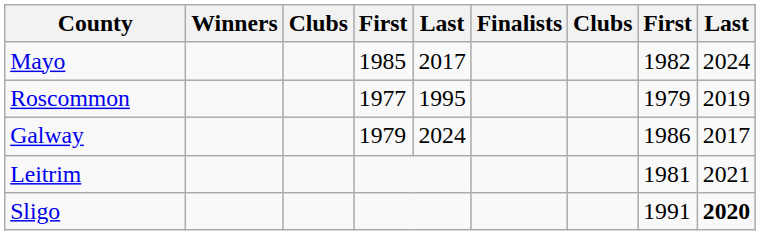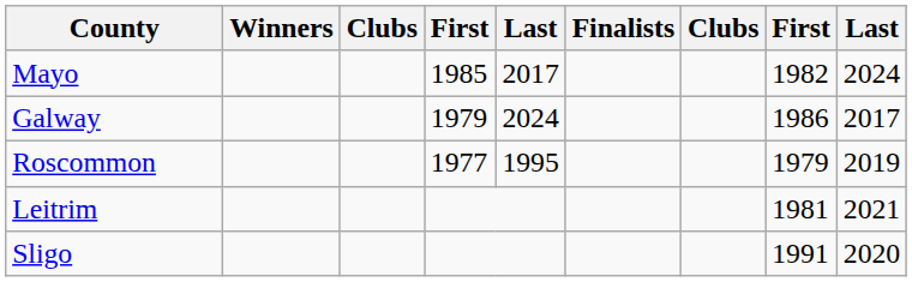 <table class="wikitable">
 <tr>
 <th width="115px">County</th>
 <th>Winners</th>
 <th>Clubs</th>
 <th>First</th>
 <th>Last</th>
 <th>Finalists</th>
 <th>Clubs</th>
 <th>First</th>
 <th>Last</th>
 </tr>
 <tr>
 <td> <a href='#'>Mayo</a></td>
 <td></td>
 <td></td>
 <td>1985</td>
 <td>2017</td>
 <td></td>
 <td></td>
 <td>1982</td>
 <td>2024</td>
 </tr>
 <tr>
+<td> <a href='#'>Galway</a></td>
+<td></td>
+<td></td>
+<td>1979</td>
+<td>2024</td>
+<td></td>
+<td></td>
+<td>1986</td>
+<td>2017</td>
+</tr>
+<tr>
 <td> <a href='#'>Roscommon</a></td>
 <td></td>
 <td></td>
 <td>1977</td>
 <td>1995</td>
 <td></td>
 <td></td>
 <td>1979</td>
 <td>2019</td>
-</tr>
-<tr>
-<td> <a href='#'>Galway</a></td>
-<td></td>
-<td></td>
-<td>1979</td>
-<td>2024</td>
-<td></td>
-<td></td>
-<td>1986</td>
-<td>2017</td>
 </tr>
 <tr>
 <td> <a href='#'>Leitrim</a></td>
 <td></td>
 <td></td>
 <td colspan = "2"></td>
 <td></td>
 <td></td>
 <td>1981</td>
 <td>2021</td>
 </tr>
 <tr>
 <td> <a href='#'>Sligo</a></td>
 <td></td>
 <td></td>
 <td colspan = "2"></td>
 <td></td>
 <td></td>
 <td>1991</td>
-<td><strong>2020</strong></td>
+<td>2020</td>
 </tr>
 </table>
